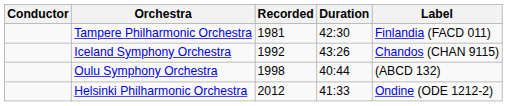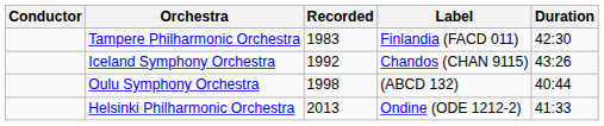 <table class="wikitable sortable">
 <tr>
 <th scope="col">Conductor</th>
 <th scope="col">Orchestra</th>
 <th scope="col">Recorded</th>
+<th scope="col">Label</th>
 <th scope="col">Duration</th>
-<th scope="col">Label</th>
 </tr>
 <tr>
 <td></td>
 <td><a href='#'>Tampere Philharmonic Orchestra</a></td>
-<td>1981</td>
+<td>1983</td>
+<td><a href='#'>Finlandia</a> (FACD 011)</td>
 <td>42:30</td>
-<td><a href='#'>Finlandia</a> (FACD 011)</td>
 </tr>
 <tr>
 <td></td>
 <td><a href='#'>Iceland Symphony Orchestra</a></td>
 <td>1992</td>
+<td><a href='#'>Chandos</a> (CHAN 9115)</td>
 <td>43:26</td>
-<td><a href='#'>Chandos</a> (CHAN 9115)</td>
 </tr>
 <tr>
 <td></td>
 <td><a href='#'>Oulu Symphony Orchestra</a></td>
 <td>1998</td>
+<td> (ABCD 132)</td>
 <td>40:44</td>
-<td> (ABCD 132)</td>
 </tr>
 <tr>
 <td></td>
 <td><a href='#'>Helsinki Philharmonic Orchestra</a></td>
-<td>2012</td>
+<td>2013</td>
+<td><a href='#'>Ondine</a> (ODE 1212-2)</td>
 <td>41:33</td>
-<td><a href='#'>Ondine</a> (ODE 1212-2)</td>
 </tr>
 </table>
